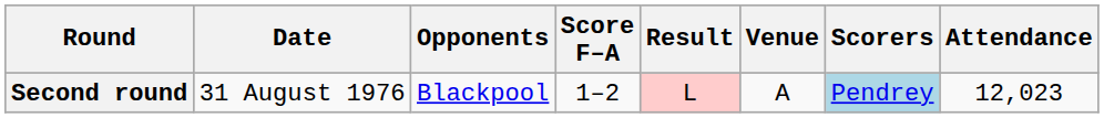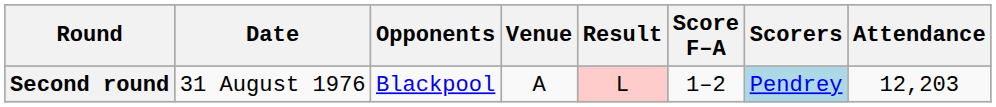 <table class="wikitable plainrowheaders" style="text-align:center">
 <tr>
 <th scope="col">Round</th>
 <th scope="col">Date</th>
 <th scope="col">Opponents</th>
+<th scope="col">Venue</th>
+<th scope="col">Result</th>
 <th scope="col">Score<br>F–A</th>
-<th scope="col">Result</th>
-<th scope="col">Venue</th>
 <th scope="col">Scorers</th>
 <th scope="col">Attendance</th>
 </tr>
 <tr>
 <th scope="row">Second round</th>
 <td align="left">31 August 1976</td>
 <td align="left"><a href='#'>Blackpool</a></td>
+<td>A</td>
+<td style="background:#fcc">L</td>
 <td>1–2</td>
-<td style="background:#fcc">L</td>
-<td>A</td>
 <td align="left" style="background: lightblue;"><a href='#'>Pendrey</a></td>
-<td>12,023</td>
+<td>12,203</td>
 </tr>
 </table>
